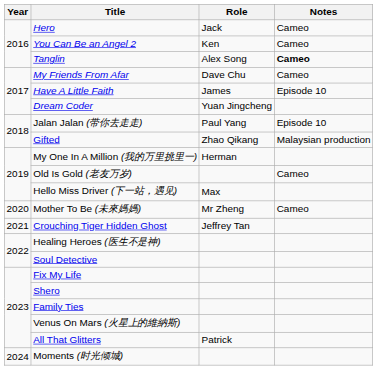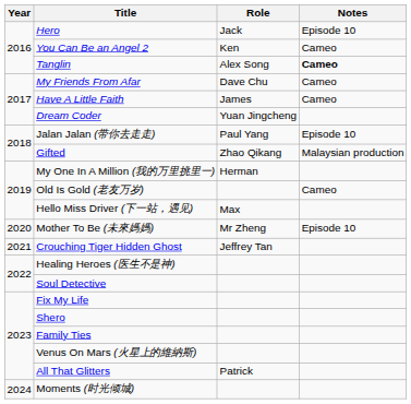 <table class="wikitable sortable">
 <tr>
 <th>Year</th>
 <th>Title</th>
 <th>Role</th>
 <th class="unsortable">Notes</th>
 </tr>
 <tr>
 <td rowspan="3">2016</td>
 <td><em><a href='#'>Hero</a></em></td>
 <td>Jack</td>
-<td>Cameo</td>
+<td>Episode 10</td>
 </tr>
 <tr>
 <td><em><a href='#'>You Can Be an Angel 2</a></em></td>
 <td>Ken</td>
 <td>Cameo</td>
 </tr>
 <tr>
 <td><em><a href='#'>Tanglin</a></em></td>
 <td>Alex Song</td>
 <td><strong>Cameo</strong></td>
 </tr>
 <tr>
 <td rowspan="3">2017</td>
 <td><em><a href='#'>My Friends From Afar</a></em></td>
 <td>Dave Chu</td>
 <td>Cameo</td>
 </tr>
 <tr>
 <td><em><a href='#'>Have A Little Faith</a></em></td>
 <td>James</td>
-<td>Episode 10</td>
+<td>Cameo</td>
 </tr>
 <tr>
 <td><em><a href='#'>Dream Coder</a></td>
 <td>Yuan Jingcheng</td>
 <td></td>
 </tr>
 <tr>
 <td rowspan="2">2018</td>
 <td></em>Jalan Jalan<em> (带你去走走)</td>
 <td>Paul Yang</td>
 <td>Episode 10</td>
 </tr>
 <tr>
 <td></em><a href='#'>Gifted</a><em></td>
 <td>Zhao Qikang</td>
 <td>Malaysian production</td>
 </tr>
 <tr>
 <td rowspan="3">2019</td>
 <td></em>My One In A Million<em> (我的万里挑里一)</td>
 <td>Herman</td>
 <td></td>
 </tr>
 <tr>
 <td></em>Old Is Gold<em> (老友万岁)</td>
 <td></td>
 <td>Cameo</td>
 </tr>
 <tr>
 <td></em>Hello Miss Driver<em> (下一站，遇见)</td>
 <td>Max</td>
 <td></td>
 </tr>
 <tr>
 <td rowspan="1">2020</td>
 <td></em>Mother To Be<em> (未來媽媽)</td>
 <td>Mr Zheng</td>
-<td>Cameo</td>
+<td>Episode 10</td>
 </tr>
 <tr>
 <td rowspan="1">2021</td>
 <td></em><a href='#'>Crouching Tiger Hidden Ghost</a><em></td>
 <td>Jeffrey Tan</td>
 <td></td>
 </tr>
 <tr>
 <td rowspan="2">2022</td>
 <td></em>Healing Heroes<em> (医生不是神)</td>
 <td></td>
 <td></td>
 </tr>
 <tr>
 <td></em><a href='#'>Soul Detective</a><em></td>
 <td></td>
 <td></td>
 </tr>
 <tr>
 <td rowspan="5">2023</td>
 <td></em><a href='#'>Fix My Life</a><em></td>
 <td></td>
 <td></td>
 </tr>
 <tr>
 <td></em><a href='#'>Shero</a><em></td>
 <td></td>
 <td></td>
 </tr>
 <tr>
 <td></em><a href='#'>Family Ties</a><em></td>
 <td></td>
 <td></td>
 </tr>
 <tr>
 <td></em>Venus On Mars<em> (火星上的維納斯)</td>
 <td></td>
 <td></td>
 </tr>
 <tr>
 <td></em><a href='#'>All That Glitters</a><em></td>
 <td>Patrick</td>
 <td></td>
 </tr>
 <tr>
 <td rowspan="1">2024</td>
 <td></em>Moments<em> (时光倾城)</td>
 <td></td>
 <td></td>
 </tr>
 </table>
